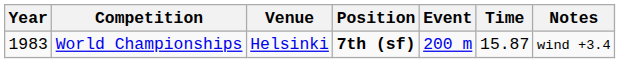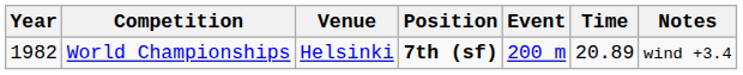 <table class=wikitable style=text-align:center>
 <tr>
 <th>Year</th>
 <th>Competition</th>
 <th>Venue</th>
 <th>Position</th>
 <th>Event</th>
 <th>Time</th>
 <th>Notes</th>
 </tr>
 <tr>
-<td>1983</td>
+<td>1982</td>
 <td><a href='#'>World Championships</a></td>
 <td> <a href='#'>Helsinki</a></td>
 <td><strong>7th (sf)</strong></td>
 <td><a href='#'>200 m</a></td>
-<td>15.87</td>
+<td>20.89</td>
 <td><small>wind +3.4</small></td>
 </tr>
 </table>
